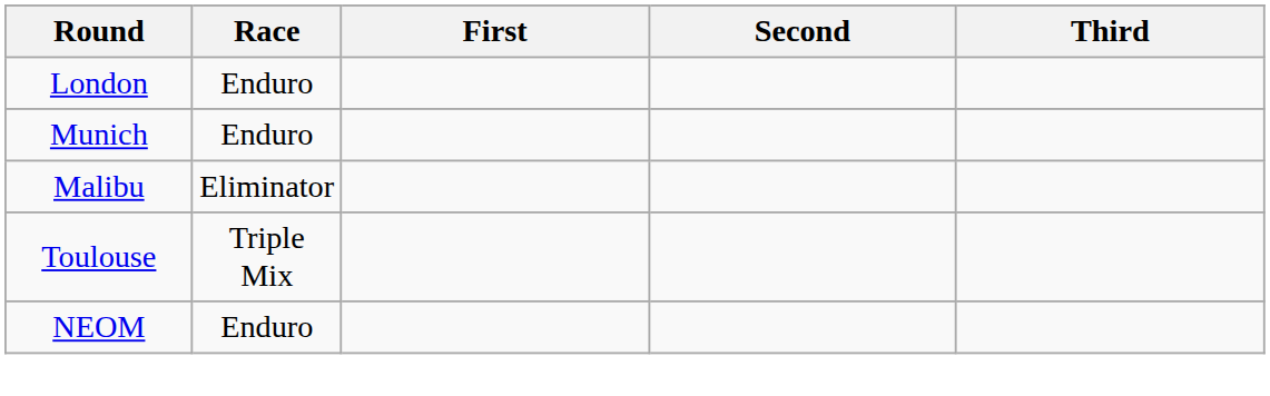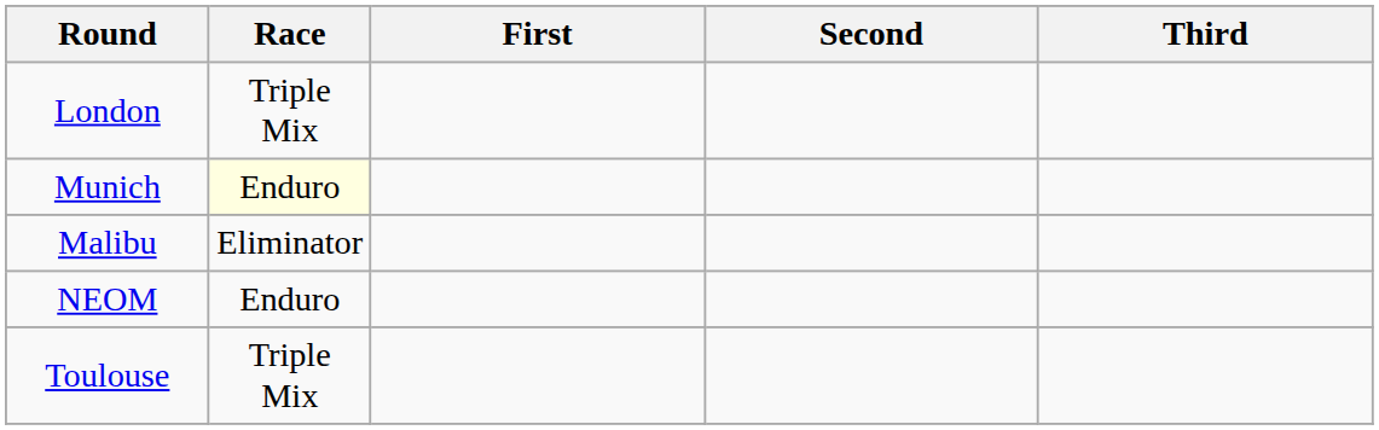 <table class="wikitable" style="text-align:center; font-size:95%">
 <tr>
 <th>Round</th>
 <th>Race</th>
 <th>First</th>
 <th>Second</th>
 <th>Third</th>
 </tr>
 <tr>
 <td width=15% align="center"><a href='#'>London</a></td>
-<td>Enduro</td>
+<td width=10% align="center">Triple Mix</td>
 <td width=25%></td>
 <td width=25%></td>
 <td width=25%></td>
 </tr>
 <tr>
 <td align="center"><a href='#'>Munich</a></td>
-<td align="center">Enduro</td>
+<td align="center" style="background: lightyellow;">Enduro</td>
 <td></td>
 <td></td>
 <td></td>
 </tr>
 <tr>
 <td align="center"><a href='#'>Malibu</a></td>
 <td align="center">Eliminator</td>
 <td></td>
 <td></td>
 <td></td>
 </tr>
 <tr>
+<td><a href='#'>NEOM</a></td>
+<td>Enduro</td>
+<td></td>
+<td></td>
+<td></td>
+</tr>
+<tr>
 <td align="center"><a href='#'>Toulouse</a></td>
 <td align="center">Triple Mix</td>
 <td></td>
 <td></td>
 <td></td>
 </tr>
-<tr>
-<td><a href='#'>NEOM</a></td>
-<td>Enduro</td>
-<td></td>
-<td></td>
-<td></td>
-</tr>
 </table>
